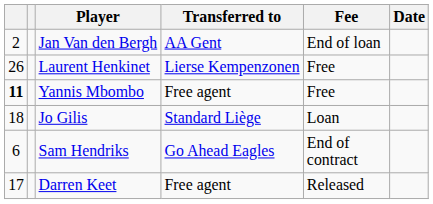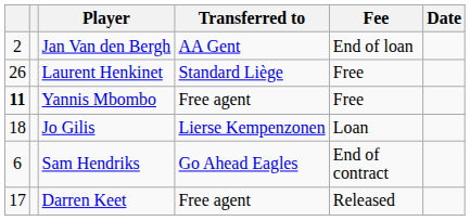 <table class="wikitable plainrowheaders sortable">
 <tr>
 <th></th>
 <th></th>
 <th scope=col>Player</th>
 <th>Transferred to</th>
 <th !scope=col; style="width: 80px;">Fee</th>
 <th scope=col>Date</th>
 </tr>
 <tr>
 <td align=center>2</td>
 <td align=center></td>
 <td> <a href='#'>Jan Van den Bergh</a></td>
 <td> <a href='#'>AA Gent</a></td>
 <td>End of loan</td>
 <td></td>
 </tr>
 <tr>
 <td align=center>26</td>
 <td align=center></td>
 <td> <a href='#'>Laurent Henkinet</a></td>
-<td> <a href='#'>Lierse Kempenzonen</a></td>
+<td> <a href='#'>Standard Liège</a></td>
 <td>Free</td>
 <td></td>
 </tr>
 <tr>
 <td align=center><strong>11</strong></td>
 <td align=center></td>
 <td> <a href='#'>Yannis Mbombo</a></td>
 <td>Free agent</td>
 <td>Free</td>
 <td></td>
 </tr>
 <tr>
 <td align=center>18</td>
 <td align=center></td>
 <td> <a href='#'>Jo Gilis</a></td>
-<td> <a href='#'>Standard Liège</a></td>
+<td> <a href='#'>Lierse Kempenzonen</a></td>
 <td>Loan</td>
 <td></td>
 </tr>
 <tr>
 <td align=center>6</td>
 <td align=center></td>
 <td> <a href='#'>Sam Hendriks</a></td>
 <td> <a href='#'>Go Ahead Eagles</a></td>
 <td>End of contract</td>
 <td></td>
 </tr>
 <tr>
 <td align=center>17</td>
 <td align=center></td>
 <td> <a href='#'>Darren Keet</a></td>
 <td>Free agent</td>
 <td>Released</td>
 <td></td>
 </tr>
 </table>
